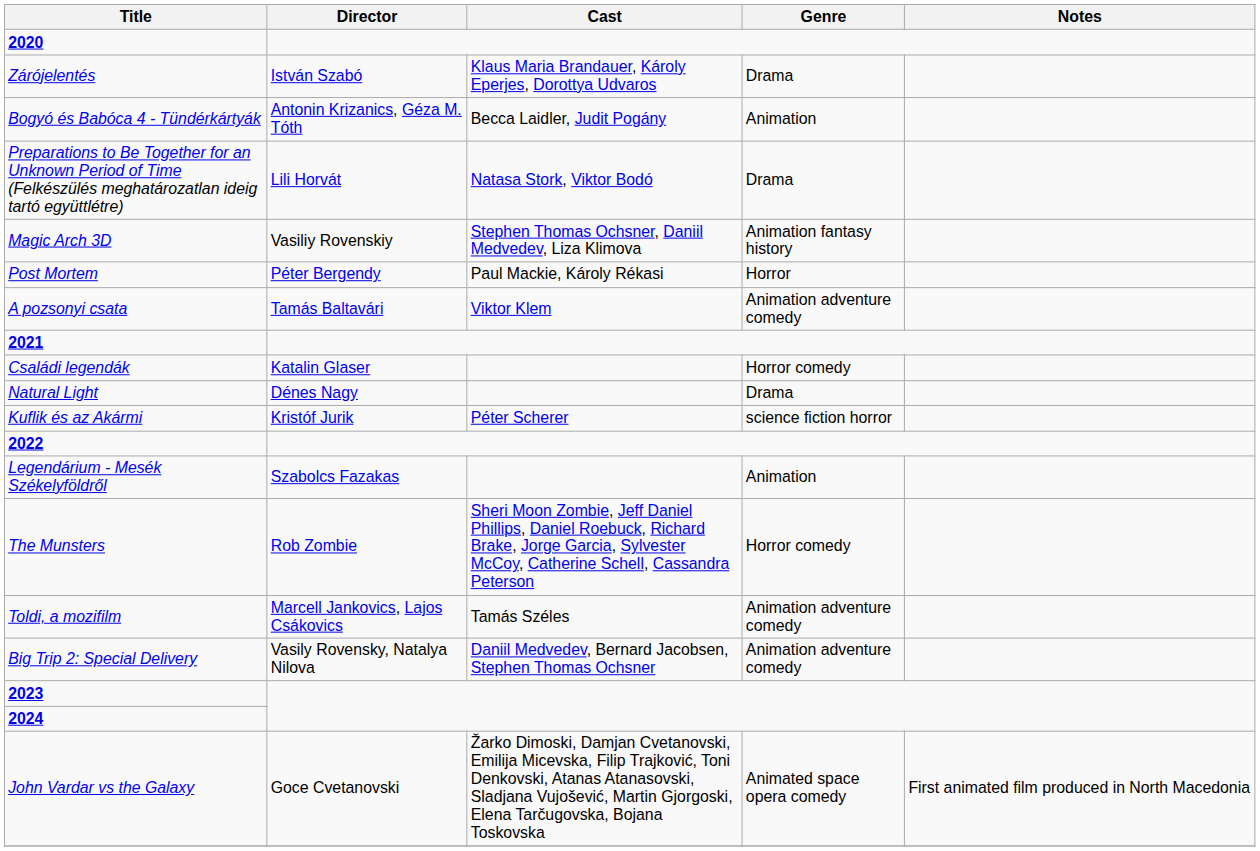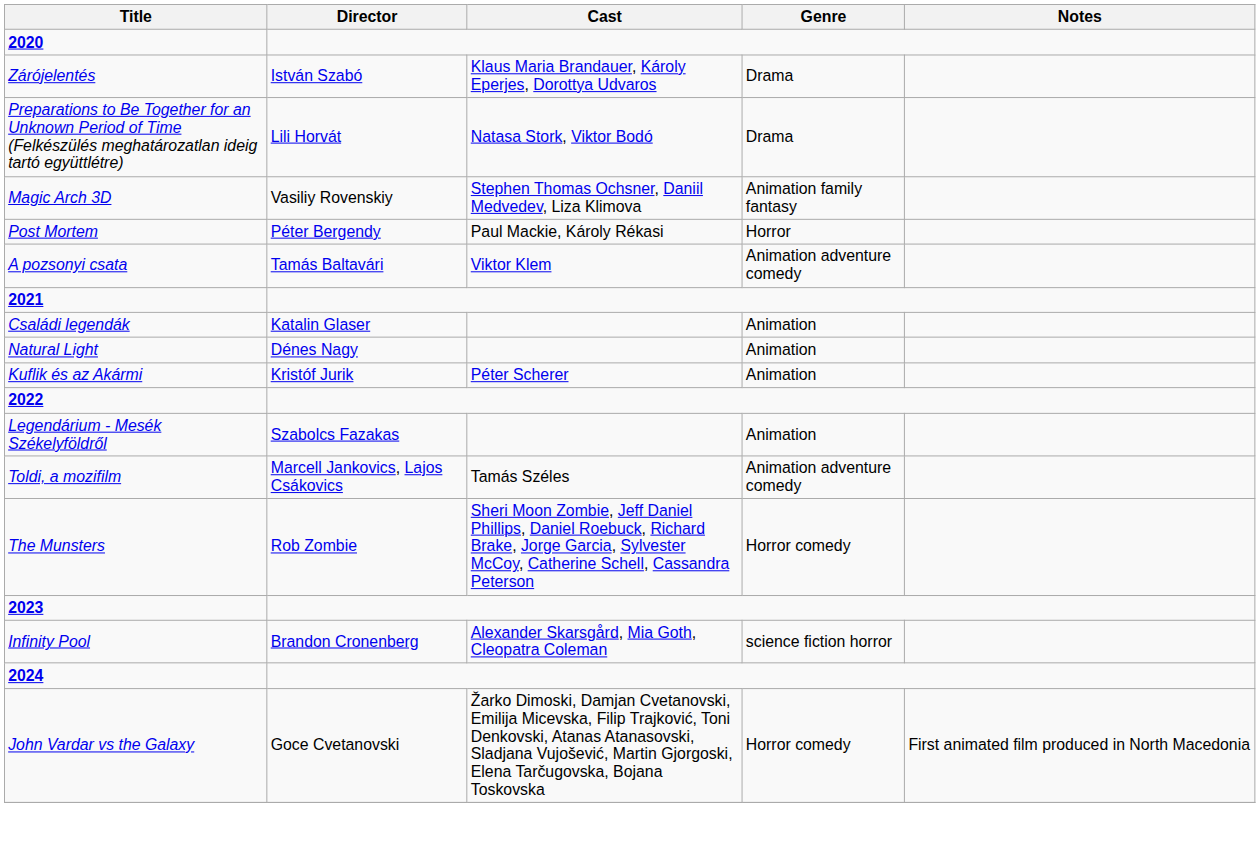 <table class="wikitable" width= "100%">
 <tr>
 <th width=21%>Title</th>
 <th width=16%>Director</th>
 <th width=22%>Cast</th>
 <th width=13%>Genre</th>
 <th width=28%>Notes</th>
 </tr>
 <tr>
 <td><strong><a href='#'>2020</a></strong></td>
 </tr>
 <tr>
 <td><em><a href='#'>Zárójelentés</a></em></td>
 <td><a href='#'>István Szabó</a></td>
 <td><a href='#'>Klaus Maria Brandauer</a>, <a href='#'>Károly Eperjes</a>, <a href='#'>Dorottya Udvaros</a></td>
 <td>Drama</td>
 <td></td>
 </tr>
 <tr>
-<td><em><a href='#'>Bogyó és Babóca 4 - Tündérkártyák</a></em></td>
-<td><a href='#'>Antonin Krizanics</a>, <a href='#'>Géza M. Tóth</a></td>
-<td>Becca Laidler, <a href='#'>Judit Pogány</a></td>
-<td>Animation</td>
-<td></td>
-</tr>
-<tr>
 <td><em><a href='#'>Preparations to Be Together for an Unknown Period of Time</a> (Felkészülés meghatározatlan ideig tartó együttlétre)</em></td>
 <td><a href='#'>Lili Horvát</a></td>
 <td><a href='#'>Natasa Stork</a>, <a href='#'>Viktor Bodó</a></td>
 <td>Drama</td>
 <td></td>
 </tr>
 <tr>
 <td><em><a href='#'>Magic Arch 3D</a></em></td>
 <td>Vasiliy Rovenskiy</td>
 <td><a href='#'>Stephen Thomas Ochsner</a>, <a href='#'>Daniil Medvedev</a>, Liza Klimova</td>
-<td>Animation fantasy history</td>
+<td>Animation family fantasy</td>
 <td></td>
 </tr>
 <tr>
 <td><em><a href='#'>Post Mortem</a></em></td>
 <td><a href='#'>Péter Bergendy</a></td>
 <td>Paul Mackie, Károly Rékasi</td>
 <td>Horror</td>
 <td></td>
 </tr>
 <tr>
 <td><em><a href='#'>A pozsonyi csata</a></em></td>
 <td><a href='#'>Tamás Baltavári</a></td>
 <td><a href='#'>Viktor Klem</a></td>
 <td>Animation adventure comedy</td>
 <td></td>
 </tr>
 <tr>
 <td><strong><a href='#'>2021</a></strong></td>
 </tr>
 <tr>
 <td><em><a href='#'>Családi legendák</a></em></td>
 <td><a href='#'>Katalin Glaser</a></td>
 <td></td>
-<td>Horror comedy</td>
+<td>Animation</td>
 <td></td>
 </tr>
 <tr>
 <td><em><a href='#'>Natural Light</a></em></td>
 <td><a href='#'>Dénes Nagy</a></td>
 <td></td>
-<td>Drama</td>
+<td>Animation</td>
 <td></td>
 </tr>
 <tr>
 <td><em><a href='#'>Kuflik és az Akármi</a></em></td>
 <td><a href='#'>Kristóf Jurik</a></td>
 <td><a href='#'>Péter Scherer</a></td>
-<td>science fiction horror</td>
+<td>Animation</td>
 <td></td>
 </tr>
 <tr>
 <td><strong><a href='#'>2022</a></strong></td>
 </tr>
 <tr>
 <td><em><a href='#'>Legendárium - Mesék Székelyföldről</a></em></td>
 <td><a href='#'>Szabolcs Fazakas</a></td>
 <td></td>
 <td>Animation</td>
 <td></td>
 </tr>
 <tr>
+<td><em><a href='#'>Toldi, a mozifilm</a></em></td>
+<td><a href='#'>Marcell Jankovics</a>, <a href='#'>Lajos Csákovics</a></td>
+<td>Tamás Széles</td>
+<td>Animation adventure comedy</td>
+<td></td>
+</tr>
+<tr>
 <td><em><a href='#'>The Munsters</a></em></td>
 <td><a href='#'>Rob Zombie</a></td>
 <td><a href='#'>Sheri Moon Zombie</a>, <a href='#'>Jeff Daniel Phillips</a>, <a href='#'>Daniel Roebuck</a>, <a href='#'>Richard Brake</a>, <a href='#'>Jorge Garcia</a>, <a href='#'>Sylvester McCoy</a>, <a href='#'>Catherine Schell</a>, <a href='#'>Cassandra Peterson</a></td>
 <td>Horror comedy</td>
 <td></td>
 </tr>
 <tr>
-<td><em><a href='#'>Toldi, a mozifilm</a></em></td>
-<td><a href='#'>Marcell Jankovics</a>, <a href='#'>Lajos Csákovics</a></td>
-<td>Tamás Széles</td>
-<td>Animation adventure comedy</td>
-<td></td>
+<td><strong><a href='#'>2023</a></strong></td>
 </tr>
 <tr>
-<td><em><a href='#'>Big Trip 2: Special Delivery</a></em></td>
-<td>Vasily Rovensky, Natalya Nilova</td>
-<td><a href='#'>Daniil Medvedev</a>, Bernard Jacobsen, <a href='#'>Stephen Thomas Ochsner</a></td>
-<td>Animation adventure comedy</td>
+<td><em><a href='#'> Infinity Pool</a></em></td>
+<td><a href='#'>Brandon Cronenberg</a></td>
+<td><a href='#'>Alexander Skarsgård</a>, <a href='#'>Mia Goth</a>, <a href='#'>Cleopatra Coleman</a></td>
+<td>science fiction horror</td>
 <td></td>
-</tr>
-<tr>
-<td><strong><a href='#'>2023</a></strong></td>
 </tr>
 <tr>
 <td><strong><a href='#'>2024</a></strong></td>
 </tr>
 <tr>
 <td><em><a href='#'>John Vardar vs the Galaxy</a></em></td>
 <td>Goce Cvetanovski</td>
 <td>Žarko Dimoski, Damjan Cvetanovski, Emilija Micevska, Filip Trajković, Toni Denkovski, Atanas Atanasovski, Sladjana Vujošević, Martin Gjorgoski, Elena Tarčugovska, Bojana Toskovska</td>
-<td>Animated space opera comedy</td>
+<td>Horror comedy</td>
 <td>First animated film produced in North Macedonia</td>
 </tr>
 <tr>
 </tr>
 </table>
